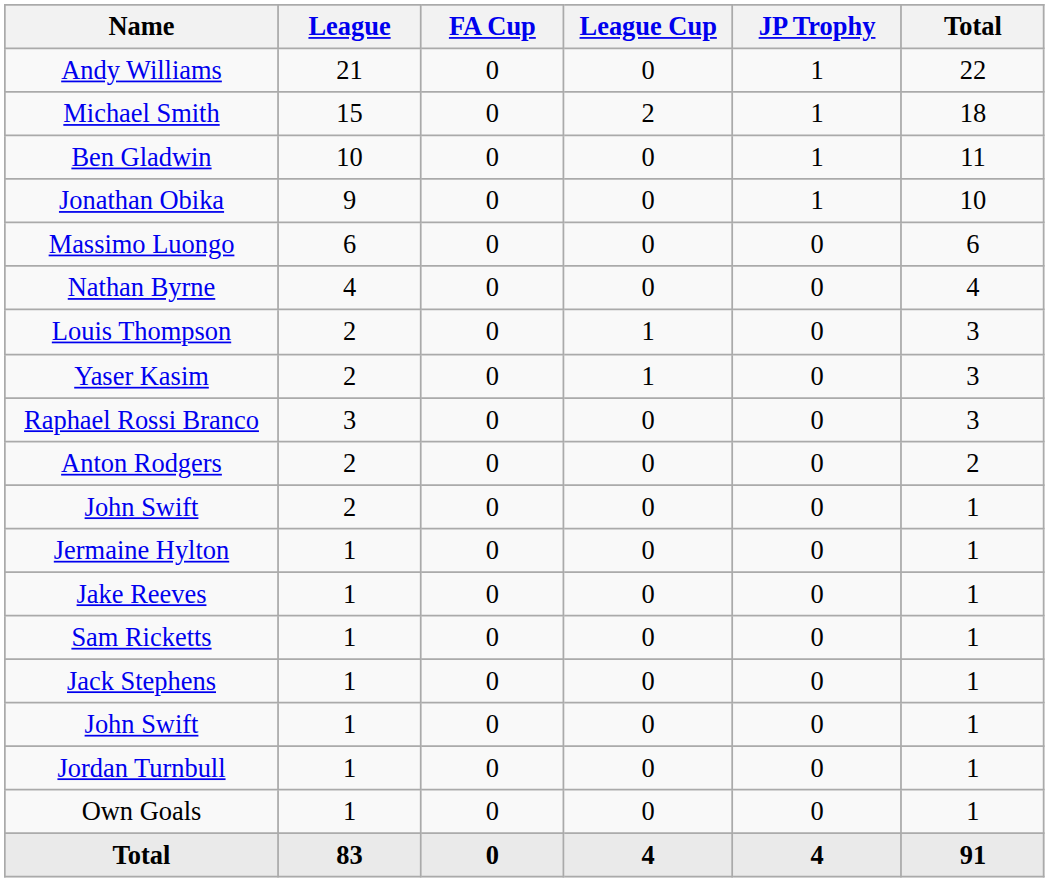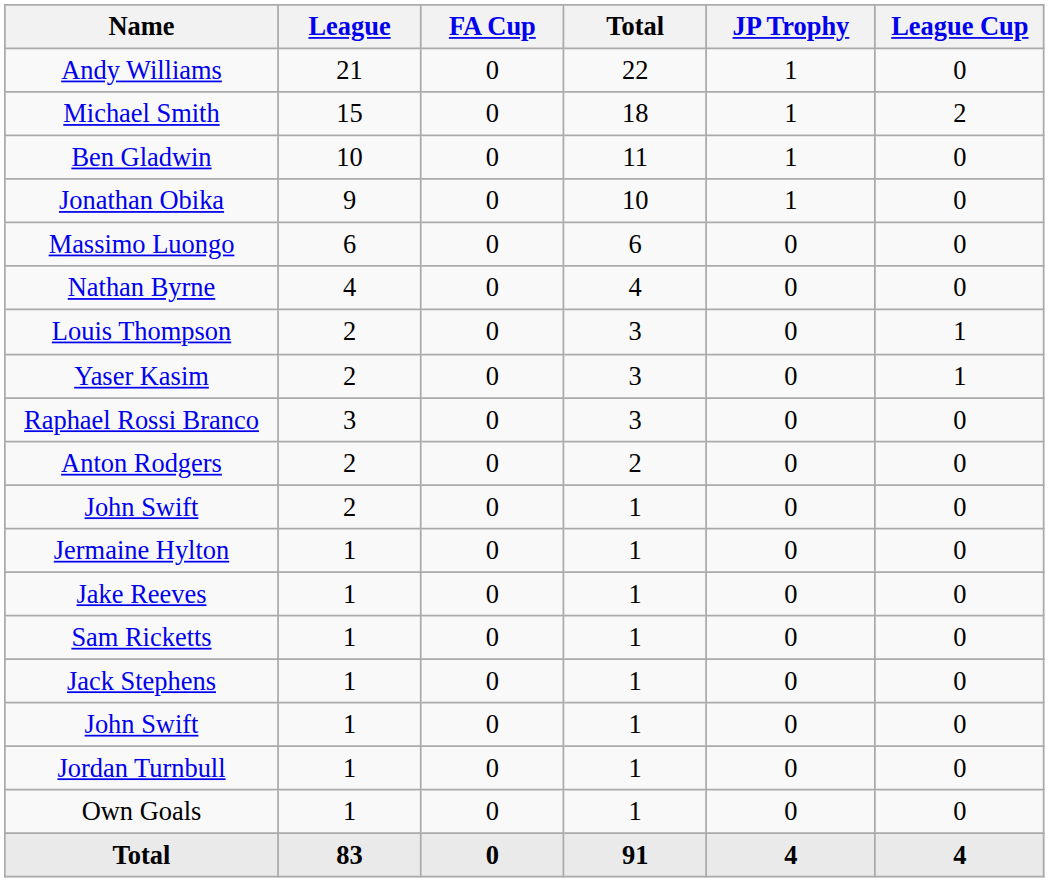 <table class="wikitable sortable" style="text-align:center; font-size:95%">
 <tr>
 <th style="width:150px;">Name</th>
 <th style="width:75px;"><a href='#'>League</a></th>
 <th style="width:75px;"><a href='#'>FA Cup</a></th>
+<th style="width:75px;">Total</th>
+<th style="width:90px;"><a href='#'>JP Trophy</a></th>
 <th style="width:90px;"><a href='#'>League Cup</a></th>
-<th style="width:90px;"><a href='#'>JP Trophy</a></th>
-<th style="width:75px;">Total</th>
 </tr>
 <tr>
 <td><a href='#'>Andy Williams</a></td>
 <td>21</td>
 <td>0</td>
+<td>22</td>
+<td>1</td>
 <td>0</td>
-<td>1</td>
-<td>22</td>
 </tr>
 <tr>
 <td><a href='#'>Michael Smith</a></td>
 <td>15</td>
 <td>0</td>
+<td>18</td>
+<td>1</td>
 <td>2</td>
-<td>1</td>
-<td>18</td>
 </tr>
 <tr>
 <td><a href='#'>Ben Gladwin</a></td>
 <td>10</td>
 <td>0</td>
+<td>11</td>
+<td>1</td>
 <td>0</td>
-<td>1</td>
-<td>11</td>
 </tr>
 <tr>
 <td><a href='#'>Jonathan Obika</a></td>
 <td>9</td>
 <td>0</td>
+<td>10</td>
+<td>1</td>
 <td>0</td>
-<td>1</td>
-<td>10</td>
 </tr>
 <tr>
 <td><a href='#'>Massimo Luongo</a></td>
 <td>6</td>
 <td>0</td>
+<td>6</td>
 <td>0</td>
 <td>0</td>
-<td>6</td>
 </tr>
 <tr>
 <td><a href='#'>Nathan Byrne</a></td>
 <td>4</td>
 <td>0</td>
+<td>4</td>
 <td>0</td>
 <td>0</td>
-<td>4</td>
 </tr>
 <tr>
 <td><a href='#'>Louis Thompson</a></td>
 <td>2</td>
 <td>0</td>
+<td>3</td>
+<td>0</td>
 <td>1</td>
-<td>0</td>
-<td>3</td>
 </tr>
 <tr>
 <td><a href='#'>Yaser Kasim</a></td>
 <td>2</td>
 <td>0</td>
+<td>3</td>
+<td>0</td>
 <td>1</td>
-<td>0</td>
-<td>3</td>
 </tr>
 <tr>
 <td><a href='#'>Raphael Rossi Branco</a></td>
 <td>3</td>
 <td>0</td>
+<td>3</td>
 <td>0</td>
 <td>0</td>
-<td>3</td>
 </tr>
 <tr>
 <td><a href='#'>Anton Rodgers</a></td>
 <td>2</td>
 <td>0</td>
+<td>2</td>
 <td>0</td>
 <td>0</td>
-<td>2</td>
 </tr>
 <tr>
 <td><a href='#'>John Swift</a></td>
 <td>2</td>
 <td>0</td>
+<td>1</td>
 <td>0</td>
 <td>0</td>
-<td>1</td>
 </tr>
 <tr>
 <td><a href='#'>Jermaine Hylton</a></td>
 <td>1</td>
 <td>0</td>
+<td>1</td>
 <td>0</td>
 <td>0</td>
-<td>1</td>
 </tr>
 <tr>
 <td><a href='#'>Jake Reeves</a></td>
 <td>1</td>
 <td>0</td>
+<td>1</td>
 <td>0</td>
 <td>0</td>
-<td>1</td>
 </tr>
 <tr>
 <td><a href='#'>Sam Ricketts</a></td>
 <td>1</td>
 <td>0</td>
+<td>1</td>
 <td>0</td>
 <td>0</td>
-<td>1</td>
 </tr>
 <tr>
 <td><a href='#'>Jack Stephens</a></td>
 <td>1</td>
 <td>0</td>
+<td>1</td>
 <td>0</td>
 <td>0</td>
-<td>1</td>
 </tr>
 <tr>
 <td><a href='#'>John Swift</a></td>
 <td>1</td>
 <td>0</td>
+<td>1</td>
 <td>0</td>
 <td>0</td>
-<td>1</td>
 </tr>
 <tr>
 <td><a href='#'>Jordan Turnbull</a></td>
 <td>1</td>
 <td>0</td>
+<td>1</td>
 <td>0</td>
 <td>0</td>
-<td>1</td>
 </tr>
 <tr>
 <td>Own Goals</td>
 <td>1</td>
 <td>0</td>
+<td>1</td>
 <td>0</td>
 <td>0</td>
-<td>1</td>
 </tr>
 <tr class="unsortable" style="font-weight:bold; background:#eaeaea">
 <td>Total</td>
 <td>83</td>
 <td>0</td>
+<td>91</td>
 <td>4</td>
 <td>4</td>
-<td>91</td>
 </tr>
 </table>
